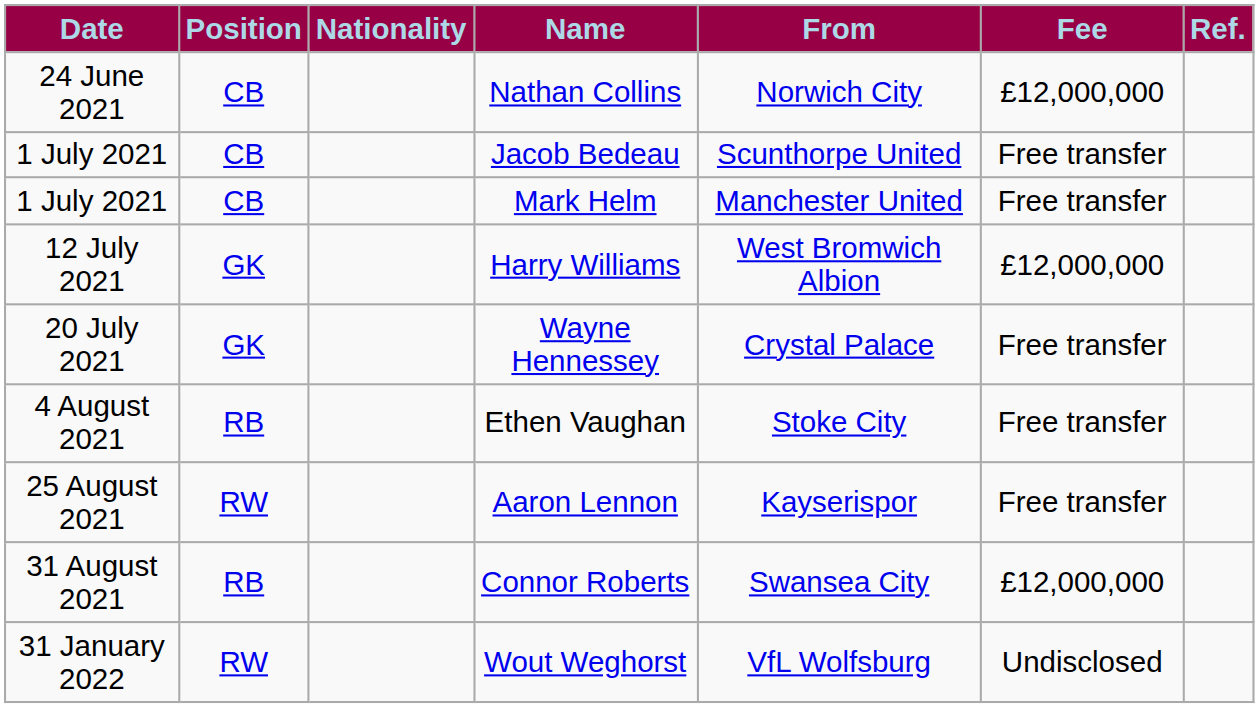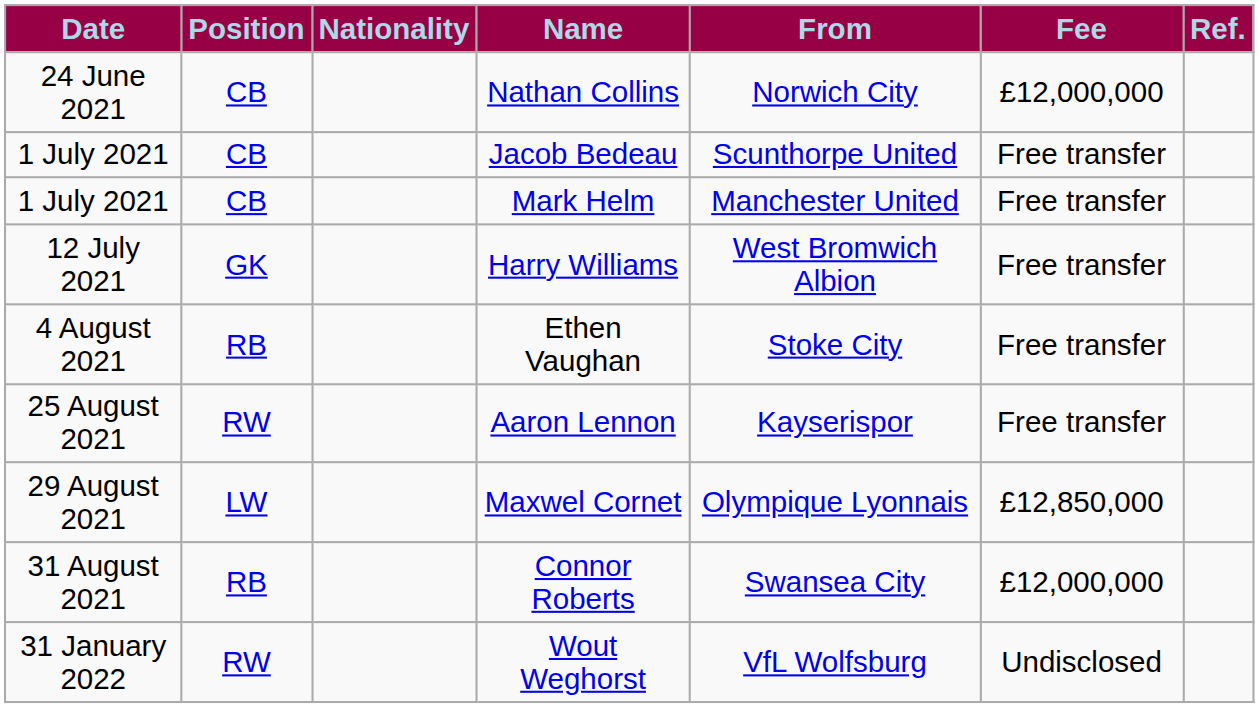 <table class="wikitable"  style="text-align:center; font-size:90%; ">
 <tr>
 <th style="background:#970045; color:#ADD8E6; width:120px;">Date</th>
 <th style="background:#970045; color:#ADD8E6; width:50px;">Position</th>
 <th style="background:#970045; color:#ADD8E6; width:50px;">Nationality</th>
 <th style="background:#970045; color:#ADD8E6; width:150px;">Name</th>
 <th style="background:#970045; color:#ADD8E6; width:220px;">From</th>
 <th style="background:#970045; color:#ADD8E6; width:110px;">Fee</th>
 <th style="background:#970045; color:#ADD8E6; width:25px;">Ref.</th>
 </tr>
 <tr>
 <td>24 June 2021</td>
 <td><a href='#'>CB</a></td>
 <td></td>
 <td><a href='#'>Nathan Collins</a></td>
 <td> <a href='#'>Norwich City</a></td>
 <td>£12,000,000</td>
 <td></td>
 </tr>
 <tr>
 <td>1 July 2021</td>
 <td><a href='#'>CB</a></td>
 <td></td>
 <td><a href='#'>Jacob Bedeau</a></td>
 <td> <a href='#'>Scunthorpe United</a></td>
 <td>Free transfer</td>
 <td></td>
 </tr>
 <tr>
 <td>1 July 2021</td>
 <td><a href='#'>CB</a></td>
 <td></td>
 <td><a href='#'>Mark Helm</a></td>
 <td> <a href='#'>Manchester United</a></td>
 <td>Free transfer</td>
 <td></td>
 </tr>
 <tr>
 <td>12 July 2021</td>
 <td><a href='#'>GK</a></td>
 <td></td>
 <td><a href='#'>Harry Williams</a></td>
 <td> <a href='#'>West Bromwich Albion</a></td>
-<td>£12,000,000</td>
-<td></td>
-</tr>
-<tr>
-<td>20 July 2021</td>
-<td><a href='#'>GK</a></td>
-<td></td>
-<td><a href='#'>Wayne Hennessey</a></td>
-<td> <a href='#'>Crystal Palace</a></td>
 <td>Free transfer</td>
 <td></td>
 </tr>
 <tr>
 <td>4 August 2021</td>
 <td><a href='#'>RB</a></td>
 <td></td>
 <td>Ethen Vaughan</td>
 <td> <a href='#'>Stoke City</a></td>
 <td>Free transfer</td>
 <td></td>
 </tr>
 <tr>
 <td>25 August 2021</td>
 <td><a href='#'>RW</a></td>
 <td></td>
 <td><a href='#'>Aaron Lennon</a></td>
 <td> <a href='#'>Kayserispor</a></td>
 <td>Free transfer</td>
 <td></td>
 </tr>
 <tr>
+<td>29 August 2021</td>
+<td><a href='#'>LW</a></td>
+<td></td>
+<td><a href='#'>Maxwel Cornet</a></td>
+<td> <a href='#'>Olympique Lyonnais</a></td>
+<td>£12,850,000</td>
+<td></td>
+</tr>
+<tr>
 <td>31 August 2021</td>
 <td><a href='#'>RB</a></td>
 <td></td>
 <td><a href='#'>Connor Roberts</a></td>
 <td> <a href='#'>Swansea City</a></td>
 <td>£12,000,000</td>
 <td></td>
 </tr>
 <tr>
 <td>31 January 2022</td>
 <td><a href='#'>RW</a></td>
 <td></td>
 <td><a href='#'>Wout Weghorst</a></td>
 <td> <a href='#'>VfL Wolfsburg</a></td>
 <td>Undisclosed</td>
 <td></td>
 </tr>
 </table>
